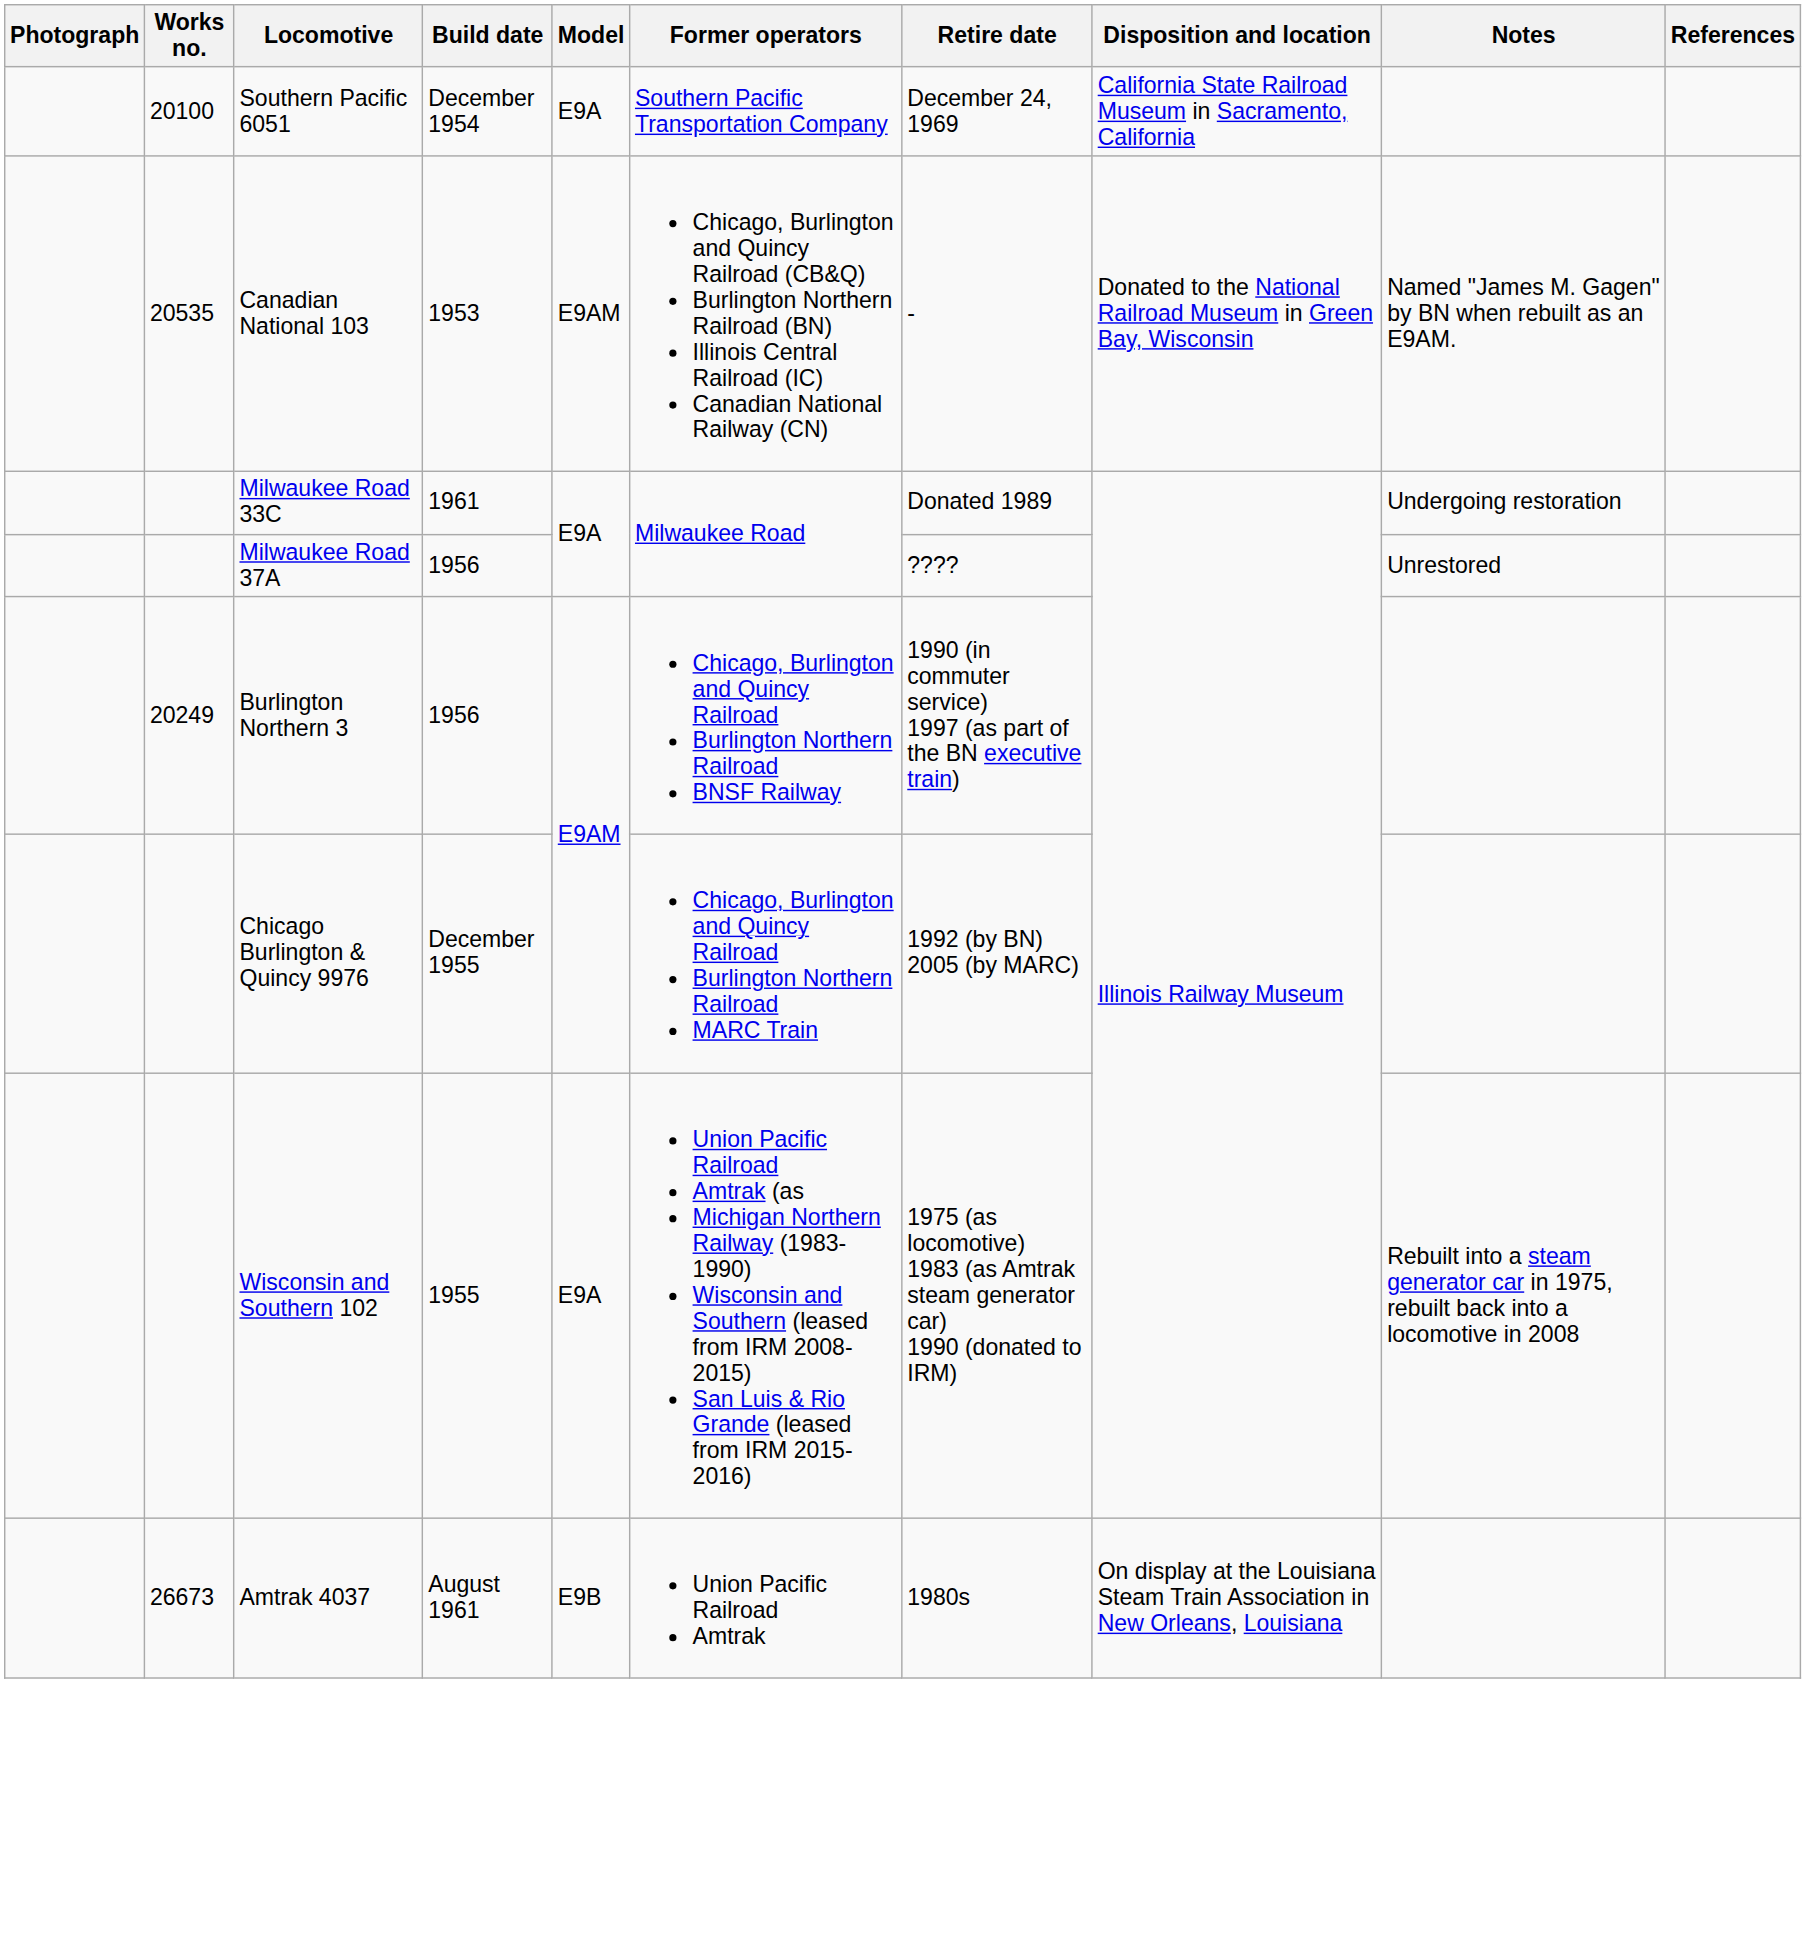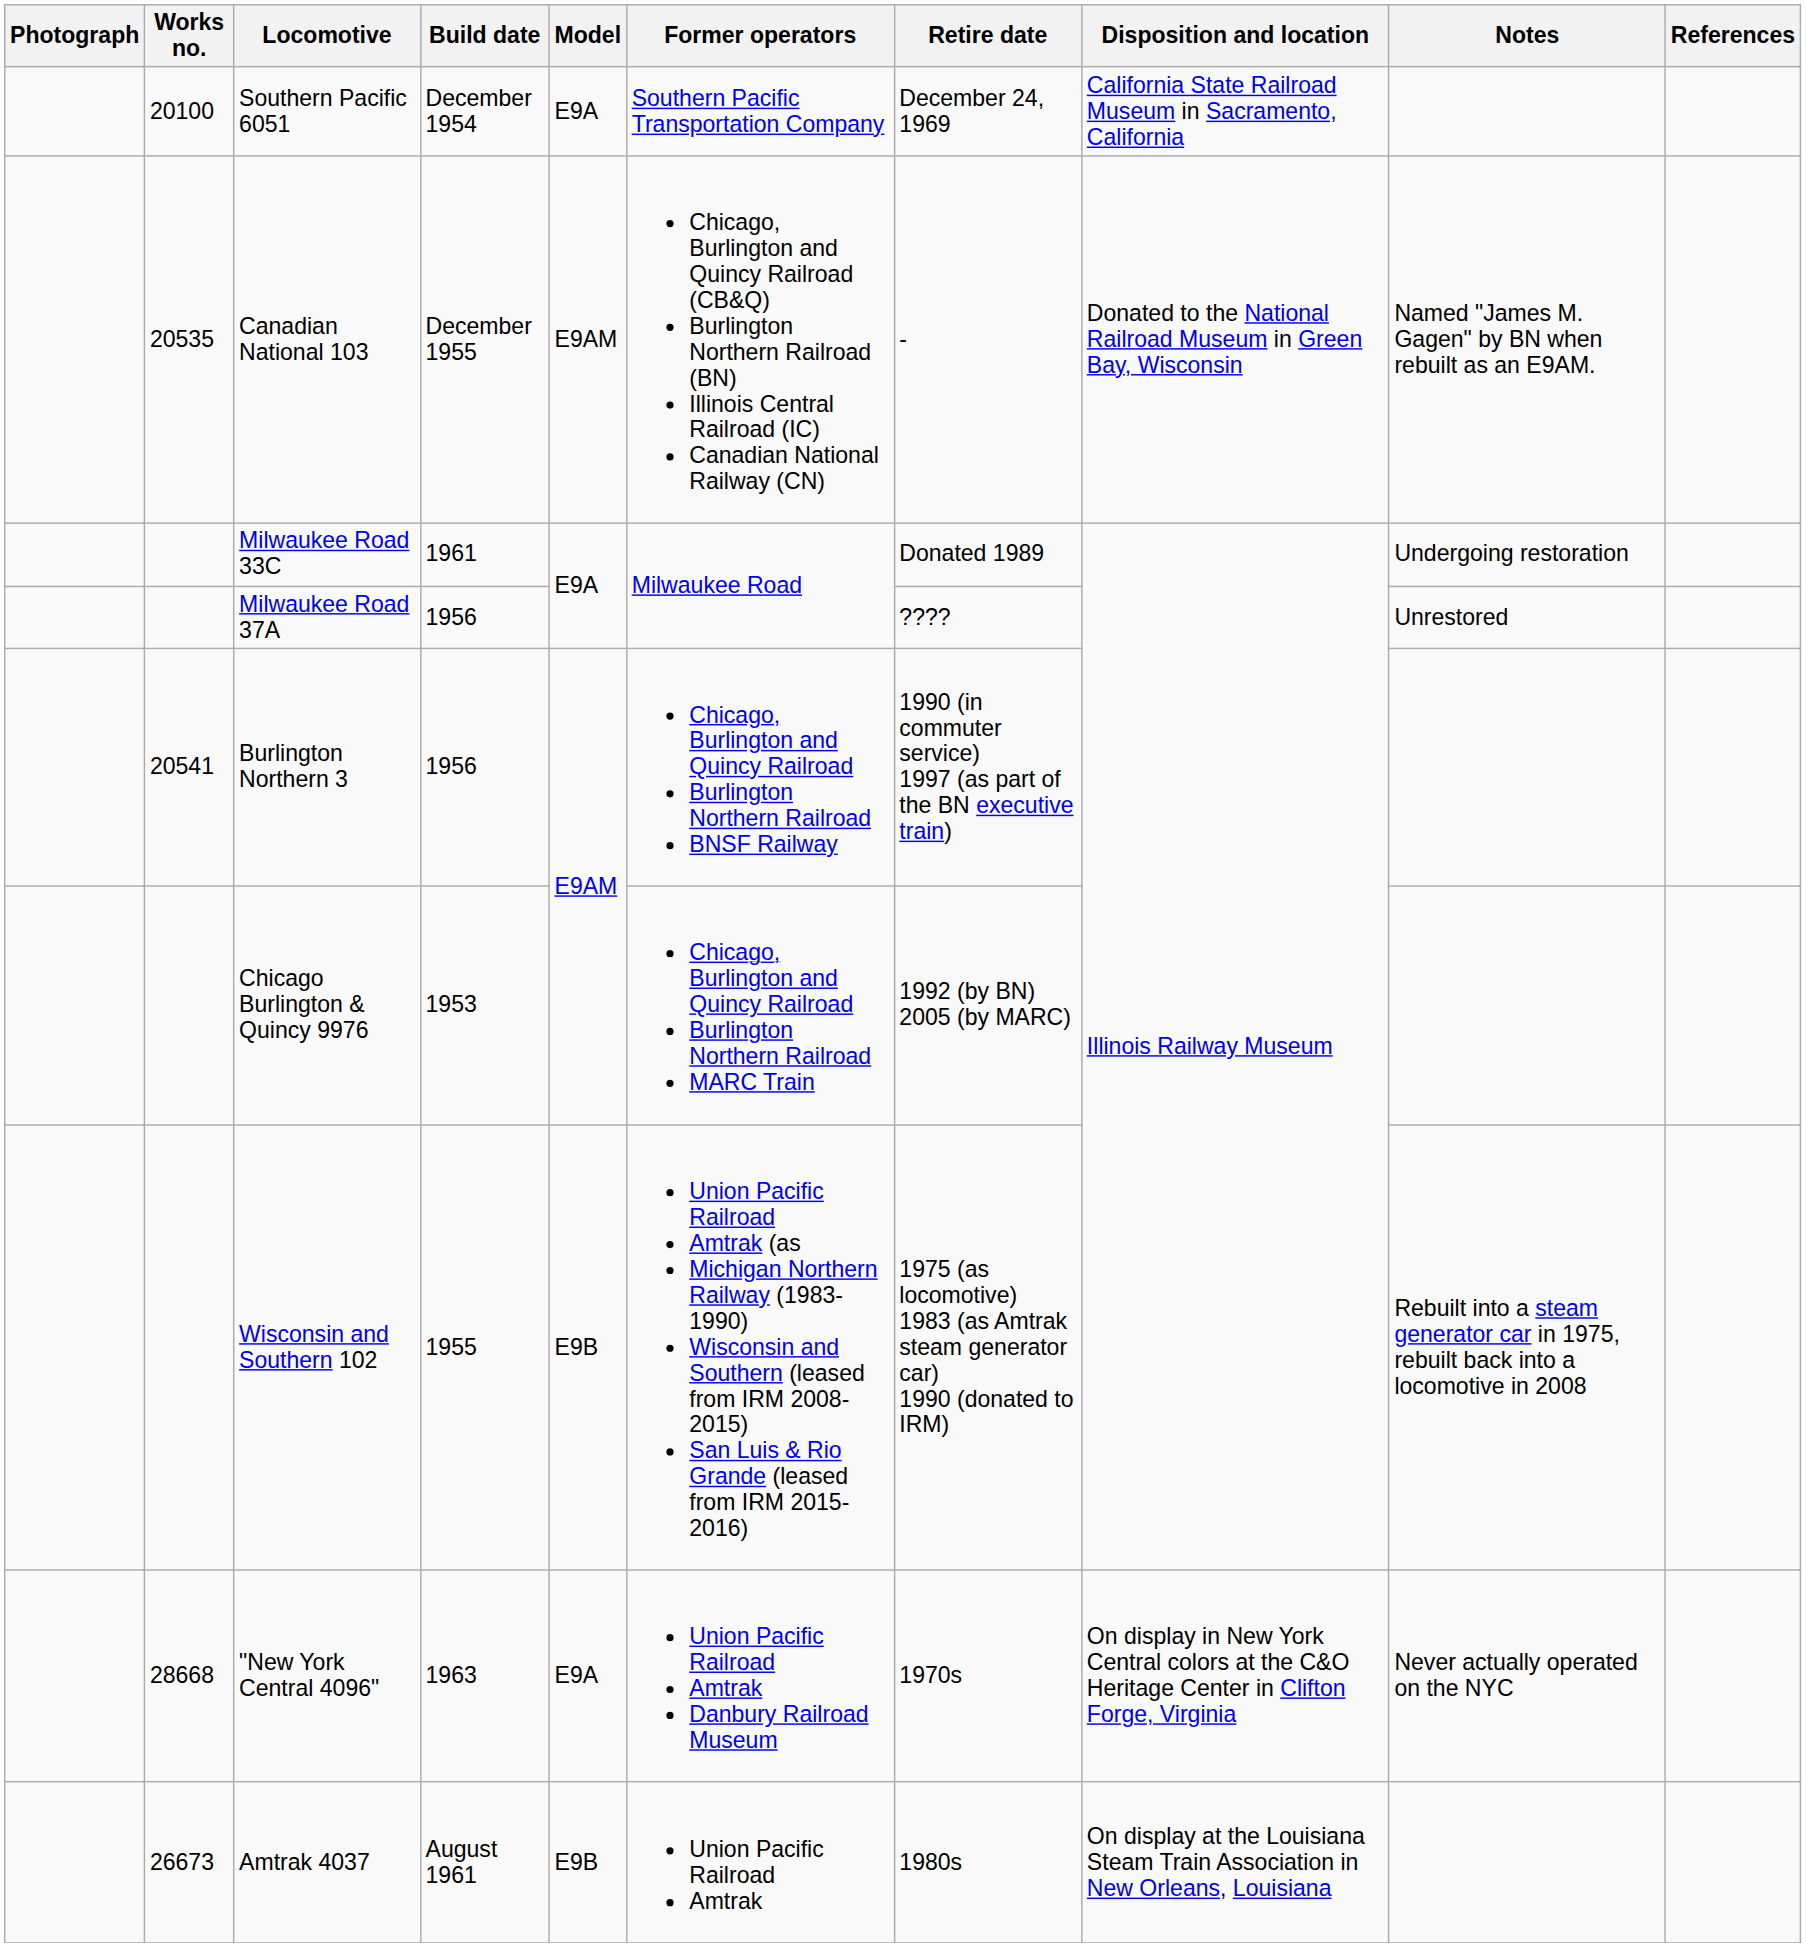 <table class="wikitable">
 <tr>
 <th>Photograph</th>
 <th>Works no.</th>
 <th>Locomotive</th>
 <th>Build date</th>
 <th>Model</th>
 <th>Former operators</th>
 <th>Retire date</th>
 <th>Disposition and location</th>
 <th>Notes</th>
 <th>References</th>
 </tr>
 <tr>
 <td></td>
 <td>20100</td>
 <td>Southern Pacific 6051</td>
 <td>December 1954</td>
 <td>E9A</td>
 <td><a href='#'>Southern Pacific Transportation Company</a></td>
 <td>December 24, 1969</td>
 <td><a href='#'>California State Railroad Museum</a> in <a href='#'>Sacramento, California</a></td>
 <td></td>
 <td></td>
 </tr>
 <tr>
 <td></td>
 <td>20535</td>
 <td>Canadian National 103</td>
-<td>1953</td>
+<td>December 1955</td>
 <td>E9AM</td>
 <td><br><ul><li>Chicago, Burlington and Quincy Railroad (CB&Q)</li><li>Burlington Northern Railroad (BN)</li><li>Illinois Central Railroad (IC)</li><li>Canadian National Railway (CN)</li></ul></td>
 <td>-</td>
 <td>Donated to the <a href='#'>National Railroad Museum</a> in <a href='#'>Green Bay, Wisconsin</a></td>
 <td>Named "James M. Gagen" by BN when rebuilt as an E9AM.</td>
 <td></td>
 </tr>
 <tr>
 <td></td>
 <td></td>
 <td><a href='#'>Milwaukee Road</a> 33C</td>
 <td>1961</td>
 <td rowspan="2">E9A</td>
 <td rowspan="2"><a href='#'>Milwaukee Road</a></td>
 <td>Donated 1989</td>
 <td rowspan="5"><a href='#'>Illinois Railway Museum</a></td>
 <td>Undergoing restoration</td>
 <td></td>
 </tr>
 <tr>
 <td></td>
 <td></td>
 <td><a href='#'>Milwaukee Road</a> 37A</td>
 <td>1956</td>
 <td>????</td>
 <td>Unrestored</td>
 <td></td>
 </tr>
 <tr>
 <td></td>
-<td>20249</td>
+<td>20541</td>
 <td>Burlington Northern 3</td>
 <td>1956</td>
 <td rowspan=2><a href='#'>E9AM</a></td>
 <td><br><ul><li><a href='#'>Chicago, Burlington and Quincy Railroad</a></li><li><a href='#'>Burlington Northern Railroad</a></li><li><a href='#'>BNSF Railway</a></li></ul></td>
 <td>1990 (in commuter service)<br>1997 (as part of the BN <a href='#'>executive train</a>)</td>
 <td></td>
 <td></td>
 </tr>
 <tr>
 <td></td>
 <td></td>
 <td>Chicago Burlington & Quincy 9976</td>
-<td>December 1955</td>
+<td>1953</td>
 <td><br><ul><li><a href='#'>Chicago, Burlington and Quincy Railroad</a></li><li><a href='#'>Burlington Northern Railroad</a></li><li><a href='#'>MARC Train</a></li></ul></td>
 <td>1992 (by BN)<br>2005 (by MARC)</td>
 <td></td>
 <td></td>
 </tr>
 <tr>
 <td></td>
 <td></td>
 <td><a href='#'>Wisconsin and Southern</a> 102</td>
 <td>1955</td>
-<td>E9A</td>
+<td>E9B</td>
 <td><br><ul><li><a href='#'>Union Pacific Railroad</a></li><li><a href='#'>Amtrak</a> (as</li><li><a href='#'>Michigan Northern Railway</a> (1983-1990)</li><li><a href='#'>Wisconsin and Southern</a> (leased from IRM 2008-2015)</li><li><a href='#'>San Luis & Rio Grande</a> (leased from IRM 2015-2016)</li></ul></td>
 <td>1975 (as locomotive)<br>1983 (as Amtrak steam generator car)<br>1990 (donated to IRM)</td>
 <td>Rebuilt into a <a href='#'>steam generator car</a> in 1975, rebuilt back into a locomotive in 2008</td>
+<td></td>
+</tr>
+<tr>
+<td></td>
+<td>28668</td>
+<td>"New York Central 4096"</td>
+<td>1963</td>
+<td>E9A</td>
+<td><br><ul><li><a href='#'>Union Pacific Railroad</a></li><li><a href='#'>Amtrak</a></li><li><a href='#'>Danbury Railroad Museum</a></li></ul></td>
+<td>1970s</td>
+<td>On display in New York Central colors at the C&O Heritage Center in <a href='#'>Clifton Forge, Virginia</a></td>
+<td>Never actually operated on the NYC</td>
 <td></td>
 </tr>
 <tr>
 <td></td>
 <td>26673</td>
 <td>Amtrak 4037</td>
 <td>August 1961</td>
 <td>E9B</td>
 <td><br><ul><li>Union Pacific Railroad</li><li>Amtrak</li></ul></td>
 <td>1980s</td>
 <td>On display at the Louisiana Steam Train Association in <a href='#'>New Orleans</a>, <a href='#'>Louisiana</a></td>
 <td></td>
 <td></td>
 </tr>
 </table>
